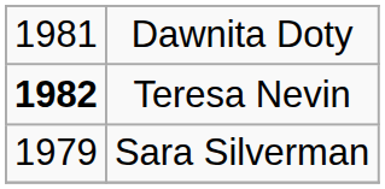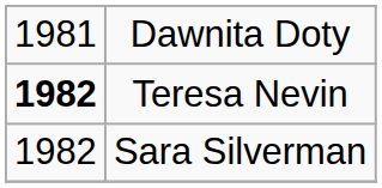 <table class="wikitable">
 <tr>
 <td>1981</td>
 <td style="text-align: center;">Dawnita Doty</td>
 </tr>
 <tr>
 <td><strong>1982</strong></td>
 <td style="text-align: center;">Teresa Nevin</td>
 </tr>
 <tr>
-<td>1979</td>
+<td>1982</td>
 <td style="text-align: center;">Sara Silverman</td>
 </tr>
 <tr>
 </tr>
 </table>
